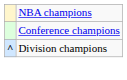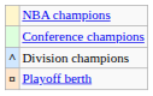 <table class="wikitable plainrowheaders">
 <tr>
 <th scope="row" style="text-align:center; background:#fff6cc"></th>
 <td><a href='#'>NBA champions</a></td>
 </tr>
 <tr>
 <th scope="row" style="text-align:center; background:#ddffdd"></th>
 <td><a href='#'>Conference champions</a></td>
 </tr>
 <tr>
 <th scope="row" style="text-align:center; background:#d0e7ff">^</th>
 <td>Division champions</td>
 </tr>
+<tr>
+<th scope="row" style="text-align:center; background:#ffe6cc">¤</th>
+<td><a href='#'>Playoff berth</a></td>
+</tr>
 </table>
